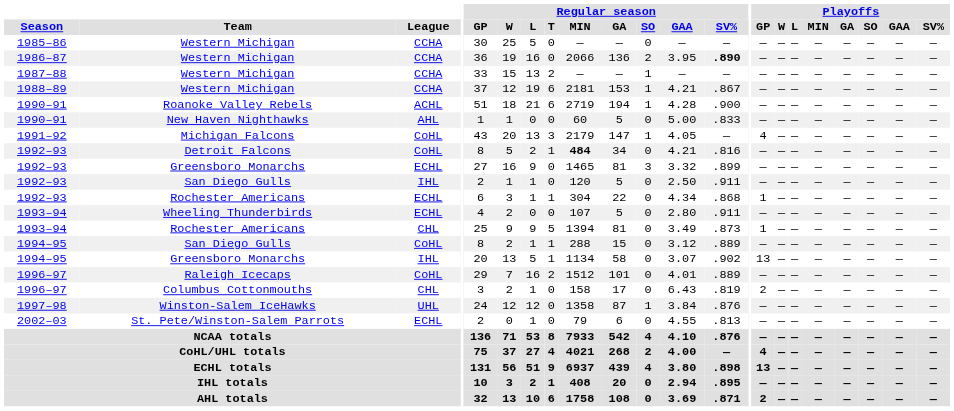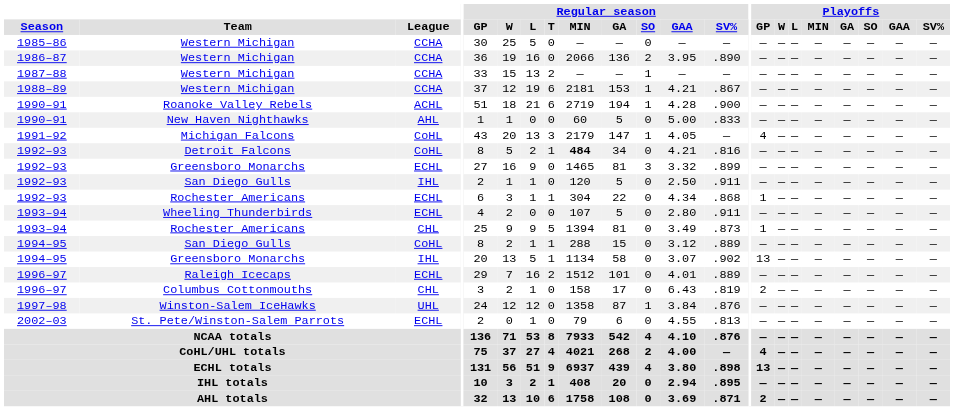 <table border="0" cellpadding="1" cellspacing="0" style="text-align:center; width:80em">
 <tr bgcolor="#e0e0e0">
 <th colspan="3" bgcolor="#ffffff"></th>
 <th rowspan="99" bgcolor="#ffffff"></th>
 <th colspan="9"><a href='#'>Regular season</a></th>
 <th rowspan="99" bgcolor="#ffffff"></th>
 <th colspan="8"><a href='#'>Playoffs</a></th>
 </tr>
 <tr bgcolor="#e0e0e0">
 <th><a href='#'>Season</a></th>
 <th>Team</th>
 <th>League</th>
 <th>GP</th>
 <th>W</th>
 <th>L</th>
 <th>T</th>
 <th>MIN</th>
 <th>GA</th>
 <th><a href='#'>SO</a></th>
 <th><a href='#'>GAA</a></th>
 <th><a href='#'>SV%</a></th>
 <th>GP</th>
 <th>W</th>
 <th>L</th>
 <th>MIN</th>
 <th>GA</th>
 <th>SO</th>
 <th>GAA</th>
 <th>SV%</th>
 </tr>
 <tr>
 <td><a href='#'>1985–86</a></td>
 <td><a href='#'>Western Michigan</a></td>
 <td><a href='#'>CCHA</a></td>
 <td>30</td>
 <td>25</td>
 <td>5</td>
 <td>0</td>
 <td>—</td>
 <td>—</td>
 <td>0</td>
 <td>—</td>
 <td>—</td>
 <td>—</td>
 <td>—</td>
 <td>—</td>
 <td>—</td>
 <td>—</td>
 <td>—</td>
 <td>—</td>
 <td>—</td>
 </tr>
 <tr bgcolor="f0f0f0">
 <td><a href='#'>1986–87</a></td>
 <td><a href='#'>Western Michigan</a></td>
 <td><a href='#'>CCHA</a></td>
 <td>36</td>
 <td>19</td>
 <td>16</td>
 <td>0</td>
 <td>2066</td>
 <td>136</td>
 <td>2</td>
 <td>3.95</td>
-<td><strong>.890</strong></td>
+<td>.890</td>
 <td>—</td>
 <td>—</td>
 <td>—</td>
 <td>—</td>
 <td>—</td>
 <td>—</td>
 <td>—</td>
 <td>—</td>
 </tr>
 <tr>
 <td><a href='#'>1987–88</a></td>
 <td><a href='#'>Western Michigan</a></td>
 <td><a href='#'>CCHA</a></td>
 <td>33</td>
 <td>15</td>
 <td>13</td>
 <td>2</td>
 <td>—</td>
 <td>—</td>
 <td>1</td>
 <td>—</td>
 <td>—</td>
 <td>—</td>
 <td>—</td>
 <td>—</td>
 <td>—</td>
 <td>—</td>
 <td>—</td>
 <td>—</td>
 <td>—</td>
 </tr>
 <tr bgcolor="f0f0f0">
 <td><a href='#'>1988–89</a></td>
 <td><a href='#'>Western Michigan</a></td>
 <td><a href='#'>CCHA</a></td>
 <td>37</td>
 <td>12</td>
 <td>19</td>
 <td>6</td>
 <td>2181</td>
 <td>153</td>
 <td>1</td>
 <td>4.21</td>
 <td>.867</td>
 <td>—</td>
 <td>—</td>
 <td>—</td>
 <td>—</td>
 <td>—</td>
 <td>—</td>
 <td>—</td>
 <td>—</td>
 </tr>
 <tr>
 <td><a href='#'>1990–91</a></td>
 <td><a href='#'>Roanoke Valley Rebels</a></td>
 <td><a href='#'>ACHL</a></td>
 <td>51</td>
 <td>18</td>
 <td>21</td>
 <td>6</td>
 <td>2719</td>
 <td>194</td>
 <td>1</td>
 <td>4.28</td>
 <td>.900</td>
 <td>—</td>
 <td>—</td>
 <td>—</td>
 <td>—</td>
 <td>—</td>
 <td>—</td>
 <td>—</td>
 <td>—</td>
 </tr>
 <tr bgcolor="f0f0f0">
 <td><a href='#'>1990–91</a></td>
 <td><a href='#'>New Haven Nighthawks</a></td>
 <td><a href='#'>AHL</a></td>
 <td>1</td>
 <td>1</td>
 <td>0</td>
 <td>0</td>
 <td>60</td>
 <td>5</td>
 <td>0</td>
 <td>5.00</td>
 <td>.833</td>
 <td>—</td>
 <td>—</td>
 <td>—</td>
 <td>—</td>
 <td>—</td>
 <td>—</td>
 <td>—</td>
 <td>—</td>
 </tr>
 <tr>
 <td><a href='#'>1991–92</a></td>
 <td><a href='#'>Michigan Falcons</a></td>
 <td><a href='#'>CoHL</a></td>
 <td>43</td>
 <td>20</td>
 <td>13</td>
 <td>3</td>
 <td>2179</td>
 <td>147</td>
 <td>1</td>
 <td>4.05</td>
 <td>—</td>
 <td>4</td>
 <td>—</td>
 <td>—</td>
 <td>—</td>
 <td>—</td>
 <td>—</td>
 <td>—</td>
 <td>—</td>
 </tr>
 <tr bgcolor="f0f0f0">
 <td><a href='#'>1992–93</a></td>
 <td><a href='#'>Detroit Falcons</a></td>
 <td><a href='#'>CoHL</a></td>
 <td>8</td>
 <td>5</td>
 <td>2</td>
 <td>1</td>
 <td><strong>484</strong></td>
 <td>34</td>
 <td>0</td>
 <td>4.21</td>
 <td>.816</td>
 <td>—</td>
 <td>—</td>
 <td>—</td>
 <td>—</td>
 <td>—</td>
 <td>—</td>
 <td>—</td>
 <td>—</td>
 </tr>
 <tr>
 <td><a href='#'>1992–93</a></td>
 <td><a href='#'>Greensboro Monarchs</a></td>
 <td><a href='#'>ECHL</a></td>
 <td>27</td>
 <td>16</td>
 <td>9</td>
 <td>0</td>
 <td>1465</td>
 <td>81</td>
 <td>3</td>
 <td>3.32</td>
 <td>.899</td>
 <td>—</td>
 <td>—</td>
 <td>—</td>
 <td>—</td>
 <td>—</td>
 <td>—</td>
 <td>—</td>
 <td>—</td>
 </tr>
 <tr bgcolor="f0f0f0">
 <td><a href='#'>1992–93</a></td>
 <td><a href='#'>San Diego Gulls</a></td>
 <td><a href='#'>IHL</a></td>
 <td>2</td>
 <td>1</td>
 <td>1</td>
 <td>0</td>
 <td>120</td>
 <td>5</td>
 <td>0</td>
 <td>2.50</td>
 <td>.911</td>
 <td>—</td>
 <td>—</td>
 <td>—</td>
 <td>—</td>
 <td>—</td>
 <td>—</td>
 <td>—</td>
 <td>—</td>
 </tr>
 <tr>
 <td><a href='#'>1992–93</a></td>
 <td><a href='#'>Rochester Americans</a></td>
 <td><a href='#'>ECHL</a></td>
 <td>6</td>
 <td>3</td>
 <td>1</td>
 <td>1</td>
 <td>304</td>
 <td>22</td>
 <td>0</td>
 <td>4.34</td>
 <td>.868</td>
 <td>1</td>
 <td>—</td>
 <td>—</td>
 <td>—</td>
 <td>—</td>
 <td>—</td>
 <td>—</td>
 <td>—</td>
 </tr>
 <tr bgcolor="f0f0f0">
 <td><a href='#'>1993–94</a></td>
 <td><a href='#'>Wheeling Thunderbirds</a></td>
 <td><a href='#'>ECHL</a></td>
 <td>4</td>
 <td>2</td>
 <td>0</td>
 <td>0</td>
 <td>107</td>
 <td>5</td>
 <td>0</td>
 <td>2.80</td>
 <td>.911</td>
 <td>—</td>
 <td>—</td>
 <td>—</td>
 <td>—</td>
 <td>—</td>
 <td>—</td>
 <td>—</td>
 <td>—</td>
 </tr>
 <tr>
 <td><a href='#'>1993–94</a></td>
 <td><a href='#'>Rochester Americans</a></td>
 <td><a href='#'>CHL</a></td>
 <td>25</td>
 <td>9</td>
 <td>9</td>
 <td>5</td>
 <td>1394</td>
 <td>81</td>
 <td>0</td>
 <td>3.49</td>
 <td>.873</td>
 <td>1</td>
 <td>—</td>
 <td>—</td>
 <td>—</td>
 <td>—</td>
 <td>—</td>
 <td>—</td>
 <td>—</td>
 </tr>
 <tr bgcolor="f0f0f0">
 <td><a href='#'>1994–95</a></td>
 <td><a href='#'>San Diego Gulls</a></td>
 <td><a href='#'>CoHL</a></td>
 <td>8</td>
 <td>2</td>
 <td>1</td>
 <td>1</td>
 <td>288</td>
 <td>15</td>
 <td>0</td>
 <td>3.12</td>
 <td>.889</td>
 <td>—</td>
 <td>—</td>
 <td>—</td>
 <td>—</td>
 <td>—</td>
 <td>—</td>
 <td>—</td>
 <td>—</td>
 </tr>
 <tr>
 <td><a href='#'>1994–95</a></td>
 <td><a href='#'>Greensboro Monarchs</a></td>
 <td><a href='#'>IHL</a></td>
 <td>20</td>
 <td>13</td>
 <td>5</td>
 <td>1</td>
 <td>1134</td>
 <td>58</td>
 <td>0</td>
 <td>3.07</td>
 <td>.902</td>
 <td>13</td>
 <td>—</td>
 <td>—</td>
 <td>—</td>
 <td>—</td>
 <td>—</td>
 <td>—</td>
 <td>—</td>
 </tr>
 <tr bgcolor="f0f0f0">
 <td><a href='#'>1996–97</a></td>
 <td><a href='#'>Raleigh Icecaps</a></td>
-<td><a href='#'>CoHL</a></td>
+<td><a href='#'>ECHL</a></td>
 <td>29</td>
 <td>7</td>
 <td>16</td>
 <td>2</td>
 <td>1512</td>
 <td>101</td>
 <td>0</td>
 <td>4.01</td>
 <td>.889</td>
 <td>—</td>
 <td>—</td>
 <td>—</td>
 <td>—</td>
 <td>—</td>
 <td>—</td>
 <td>—</td>
 <td>—</td>
 </tr>
 <tr>
 <td><a href='#'>1996–97</a></td>
 <td><a href='#'>Columbus Cottonmouths</a></td>
 <td><a href='#'>CHL</a></td>
 <td>3</td>
 <td>2</td>
 <td>1</td>
 <td>0</td>
 <td>158</td>
 <td>17</td>
 <td>0</td>
 <td>6.43</td>
 <td>.819</td>
 <td>2</td>
 <td>—</td>
 <td>—</td>
 <td>—</td>
 <td>—</td>
 <td>—</td>
 <td>—</td>
 <td>—</td>
 </tr>
 <tr bgcolor="f0f0f0">
 <td><a href='#'>1997–98</a></td>
 <td><a href='#'>Winston-Salem IceHawks</a></td>
 <td><a href='#'>UHL</a></td>
 <td>24</td>
 <td>12</td>
 <td>12</td>
 <td>0</td>
 <td>1358</td>
 <td>87</td>
 <td>1</td>
 <td>3.84</td>
 <td>.876</td>
 <td>—</td>
 <td>—</td>
 <td>—</td>
 <td>—</td>
 <td>—</td>
 <td>—</td>
 <td>—</td>
 <td>—</td>
 </tr>
 <tr>
 <td><a href='#'>2002–03</a></td>
 <td><a href='#'>St. Pete/Winston-Salem Parrots</a></td>
 <td><a href='#'>ECHL</a></td>
 <td>2</td>
 <td>0</td>
 <td>1</td>
 <td>0</td>
 <td>79</td>
 <td>6</td>
 <td>0</td>
 <td>4.55</td>
 <td>.813</td>
 <td>—</td>
 <td>—</td>
 <td>—</td>
 <td>—</td>
 <td>—</td>
 <td>—</td>
 <td>—</td>
 <td>—</td>
 </tr>
 <tr bgcolor="#e0e0e0">
 <th colspan="3">NCAA totals</th>
 <th>136</th>
 <th>71</th>
 <th>53</th>
 <th>8</th>
 <th>7933</th>
 <th>542</th>
 <th>4</th>
 <th>4.10</th>
 <th>.876</th>
 <th>—</th>
 <th>—</th>
 <th>—</th>
 <th>—</th>
 <th>—</th>
 <th>—</th>
 <th>—</th>
 <th>—</th>
 </tr>
 <tr bgcolor="#e0e0e0">
 <th colspan="3">CoHL/UHL totals</th>
 <th>75</th>
 <th>37</th>
 <th>27</th>
 <th>4</th>
 <th>4021</th>
 <th>268</th>
 <th>2</th>
 <th>4.00</th>
 <th>—</th>
 <th>4</th>
 <th>—</th>
 <th>—</th>
 <th>—</th>
 <th>—</th>
 <th>—</th>
 <th>—</th>
 <th>—</th>
 </tr>
 <tr bgcolor="#e0e0e0">
 <th colspan="3">ECHL totals</th>
 <th>131</th>
 <th>56</th>
 <th>51</th>
 <th>9</th>
 <th>6937</th>
 <th>439</th>
 <th>4</th>
 <th>3.80</th>
 <th>.898</th>
 <th>13</th>
 <th>—</th>
 <th>—</th>
 <th>—</th>
 <th>—</th>
 <th>—</th>
 <th>—</th>
 <th>—</th>
 </tr>
 <tr bgcolor="#e0e0e0">
 <th colspan="3">IHL totals</th>
 <th>10</th>
 <th>3</th>
 <th>2</th>
 <th>1</th>
 <th>408</th>
 <th>20</th>
 <th>0</th>
 <th>2.94</th>
 <th>.895</th>
 <th>—</th>
 <th>—</th>
 <th>—</th>
 <th>—</th>
 <th>—</th>
 <th>—</th>
 <th>—</th>
 <th>—</th>
 </tr>
 <tr bgcolor="#e0e0e0">
 <th colspan="3">AHL totals</th>
 <th>32</th>
 <th>13</th>
 <th>10</th>
 <th>6</th>
 <th>1758</th>
 <th>108</th>
 <th>0</th>
 <th>3.69</th>
 <th>.871</th>
 <th>2</th>
 <th>—</th>
 <th>—</th>
 <th>—</th>
 <th>—</th>
 <th>—</th>
 <th>—</th>
 <th>—</th>
 </tr>
 </table>
